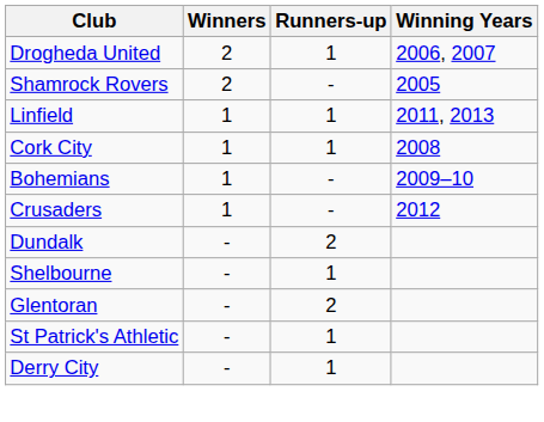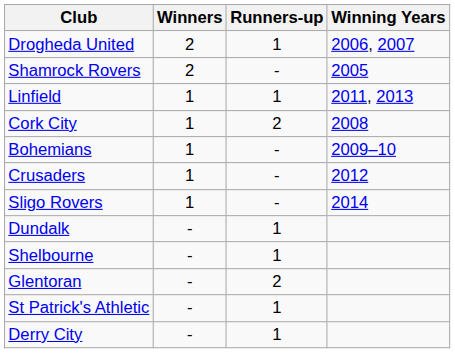 <table class="wikitable">
 <tr>
 <th>Club</th>
 <th>Winners</th>
 <th>Runners-up</th>
 <th>Winning Years</th>
 </tr>
 <tr>
 <td> <a href='#'>Drogheda United</a></td>
 <td align=center>2</td>
 <td align=center>1</td>
 <td><a href='#'>2006</a>, <a href='#'>2007</a></td>
 </tr>
 <tr>
 <td> <a href='#'>Shamrock Rovers</a></td>
 <td align=center>2</td>
 <td align=center>-</td>
 <td><a href='#'>2005</a></td>
 </tr>
 <tr>
 <td> <a href='#'>Linfield</a></td>
 <td align=center>1</td>
 <td align=center>1</td>
 <td><a href='#'>2011</a>, <a href='#'>2013</a></td>
 </tr>
 <tr>
 <td> <a href='#'>Cork City</a></td>
 <td align=center>1</td>
-<td align=center>1</td>
+<td align=center>2</td>
 <td><a href='#'>2008</a></td>
 </tr>
 <tr>
 <td> <a href='#'>Bohemians</a></td>
 <td align=center>1</td>
 <td align=center>-</td>
 <td><a href='#'>2009–10</a></td>
 </tr>
 <tr>
 <td> <a href='#'>Crusaders</a></td>
 <td align=center>1</td>
 <td align=center>-</td>
 <td><a href='#'>2012</a></td>
 </tr>
 <tr>
+<td> <a href='#'>Sligo Rovers</a></td>
+<td align=center>1</td>
+<td align=center>-</td>
+<td><a href='#'>2014</a></td>
+</tr>
+<tr>
 <td> <a href='#'>Dundalk</a></td>
 <td align=center>-</td>
-<td align=center>2</td>
+<td align=center>1</td>
 <td></td>
 </tr>
 <tr>
 <td> <a href='#'>Shelbourne</a></td>
 <td align=center>-</td>
 <td align=center>1</td>
 <td></td>
 </tr>
 <tr>
 <td> <a href='#'>Glentoran</a></td>
 <td align=center>-</td>
 <td align=center>2</td>
 <td></td>
 </tr>
 <tr>
 <td> <a href='#'>St Patrick's Athletic</a></td>
 <td align=center>-</td>
 <td align=center>1</td>
 <td></td>
 </tr>
 <tr>
 <td> <a href='#'>Derry City</a></td>
 <td align=center>-</td>
 <td align=center>1</td>
 <td></td>
 </tr>
 </table>
